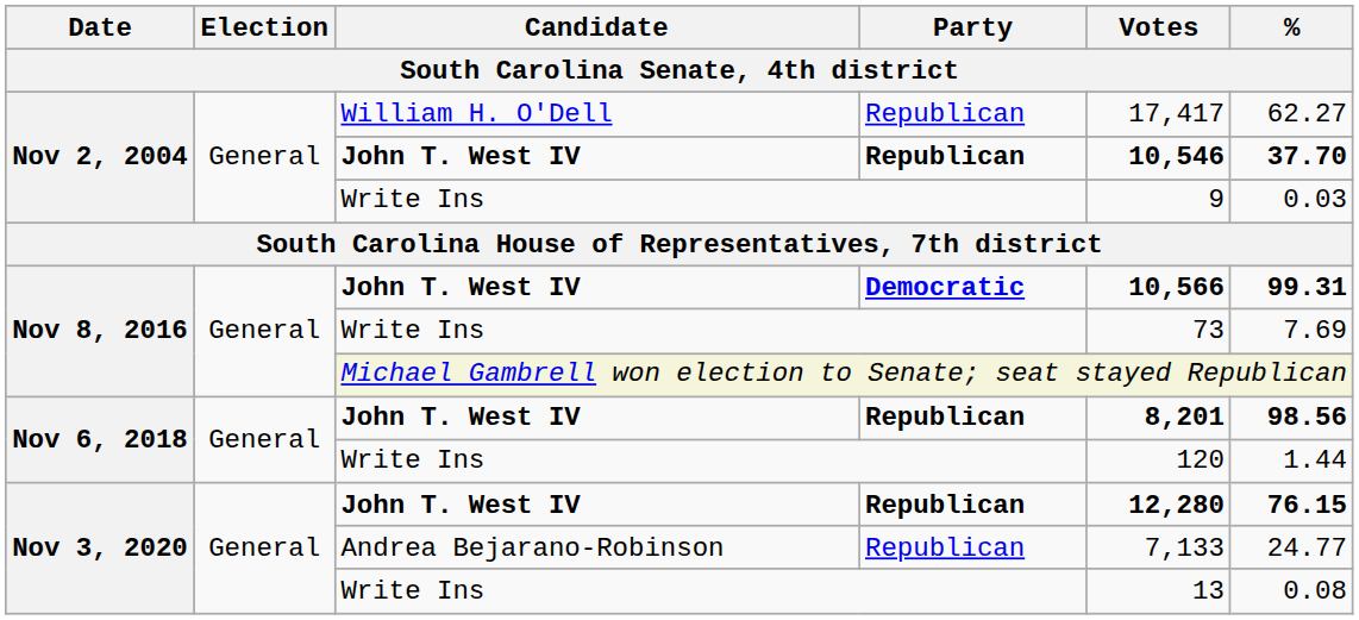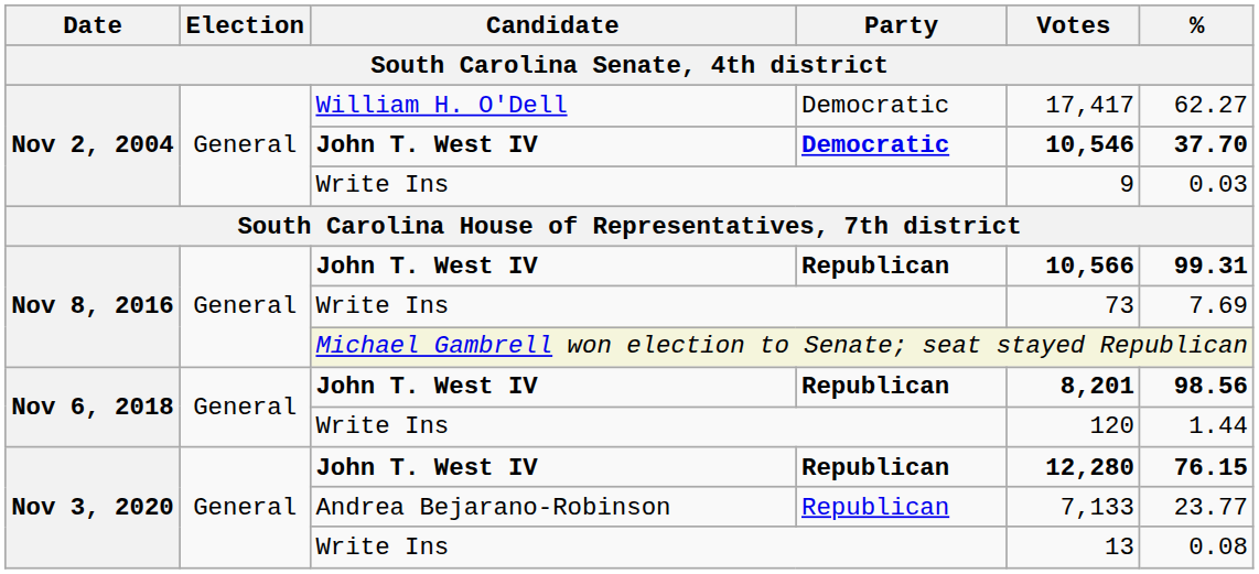 <table class="wikitable">
 <tr>
 <th>Date</th>
 <th>Election</th>
 <th>Candidate</th>
 <th>Party</th>
 <th>Votes</th>
 <th>%</th>
 </tr>
 <tr>
 <th colspan="6">South Carolina Senate, 4th district</th>
 </tr>
 <tr>
 <th rowspan="3">Nov 2, 2004</th>
 <td rowspan="3" align="center">General</td>
 <td><a href='#'>William H. O'Dell</a></td>
-<td><a href='#'>Republican</a></td>
+<td>Democratic</td>
 <td align="right">17,417</td>
 <td align="right">62.27</td>
 </tr>
 <tr>
 <td><strong>John T. West IV</strong></td>
-<td><strong>Republican</strong></td>
+<td><strong><a href='#'>Democratic</a></strong></td>
 <td align="right"><strong>10,546</strong></td>
 <td align="right"><strong>37.70</strong></td>
 </tr>
 <tr>
 <td colspan="2">Write Ins</td>
 <td align="right">9</td>
 <td align="right">0.03</td>
 </tr>
 <tr>
 <th colspan="6">South Carolina House of Representatives, 7th district</th>
 </tr>
 <tr>
 <th rowspan="3">Nov 8, 2016</th>
 <td rowspan="3" align="center">General</td>
 <td><strong>John T. West IV</strong></td>
-<td><strong><a href='#'>Democratic</a></strong></td>
+<td><strong>Republican</strong></td>
 <td align="right"><strong>10,566</strong></td>
 <td align="right"><strong>99.31</strong></td>
 </tr>
 <tr>
 <td colspan="2">Write Ins</td>
 <td align="right">73</td>
 <td align="right">7.69</td>
 </tr>
 <tr>
 <td colspan="4" style="background:Beige"><em><a href='#'>Michael Gambrell</a> won election to Senate; seat stayed Republican</em></td>
 </tr>
 <tr>
 <th rowspan="2">Nov 6, 2018</th>
 <td rowspan="2" align="center">General</td>
 <td><strong>John T. West IV</strong></td>
 <td><strong>Republican</strong></td>
 <td align="right"><strong>8,201</strong></td>
 <td align="right"><strong>98.56</strong></td>
 </tr>
 <tr>
 <td colspan="2">Write Ins</td>
 <td align="right">120</td>
 <td align="right">1.44</td>
 </tr>
 <tr>
 <th rowspan="3">Nov 3, 2020</th>
 <td rowspan="3" align="center">General</td>
 <td><strong>John T. West IV</strong></td>
 <td><strong>Republican</strong></td>
 <td align="right"><strong>12,280</strong></td>
 <td align="right"><strong>76.15</strong></td>
 </tr>
 <tr>
 <td>Andrea Bejarano-Robinson</td>
 <td><a href='#'>Republican</a></td>
 <td align="right">7,133</td>
-<td align="right">24.77</td>
+<td align="right">23.77</td>
 </tr>
 <tr>
 <td colspan="2">Write Ins</td>
 <td align="right">13</td>
 <td align="right">0.08</td>
 </tr>
 </table>
